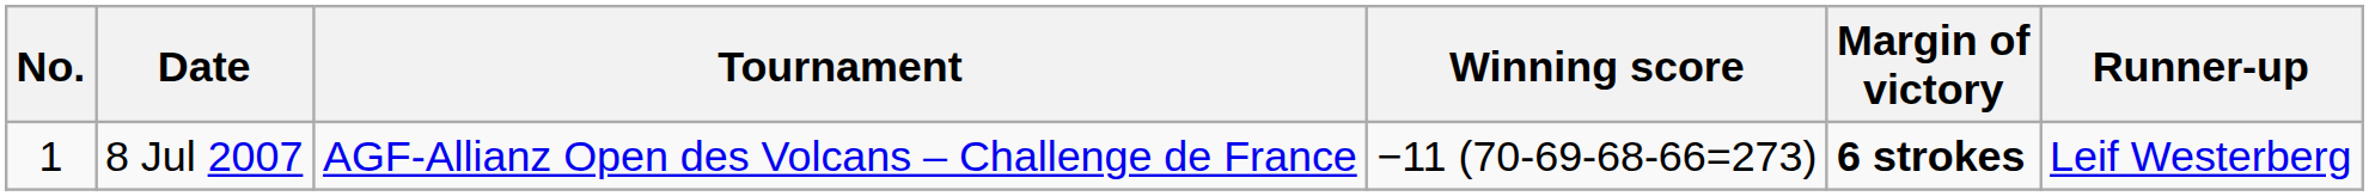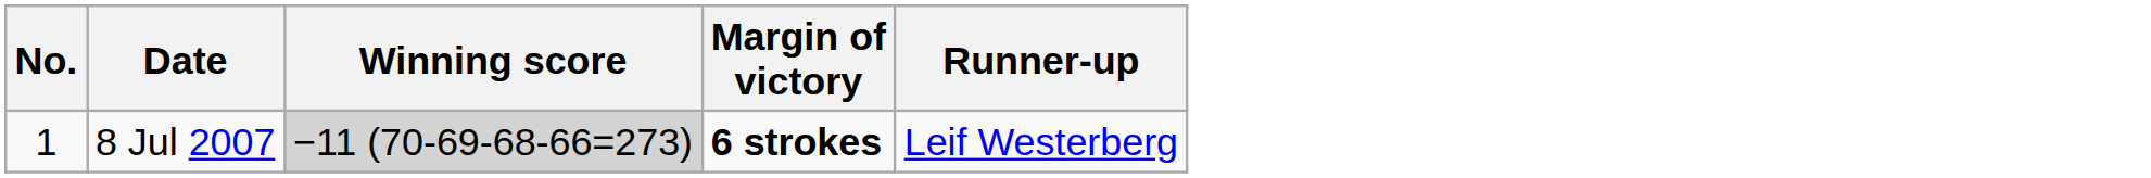 <table class="wikitable" style="font-size:95%;">
 <tr>
 <th>No.</th>
 <th>Date</th>
-<th>Tournament</th>
 <th>Winning score</th>
 <th>Margin of<br>victory</th>
 <th>Runner-up</th>
 </tr>
 <tr>
 <td align=center>1</td>
 <td align=right>8 Jul <a href='#'>2007</a></td>
-<td><a href='#'>AGF-Allianz Open des Volcans – Challenge de France</a></td>
-<td>−11 (70-69-68-66=273)</td>
+<td style="background: lightgrey;">−11 (70-69-68-66=273)</td>
 <td><strong>6 strokes</strong></td>
 <td> <a href='#'>Leif Westerberg</a></td>
 </tr>
 </table>
